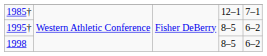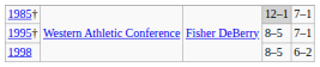 <table class="wikitable">
 <tr>
 </tr>
 <tr>
 <td><a href='#'>1985</a>†</td>
 <td rowspan="3"><a href='#'>Western Athletic Conference</a></td>
 <td rowspan="3"><a href='#'>Fisher DeBerry</a></td>
-<td>12–1</td>
+<td style="background: lightgrey;">12–1</td>
 <td>7–1</td>
 </tr>
 <tr>
 <td><a href='#'>1995</a>†</td>
 <td>8–5</td>
-<td>6–2</td>
+<td>7–1</td>
 </tr>
 <tr>
 <td><a href='#'>1998</a></td>
 <td>8–5</td>
 <td>6–2</td>
 </tr>
 </table>
